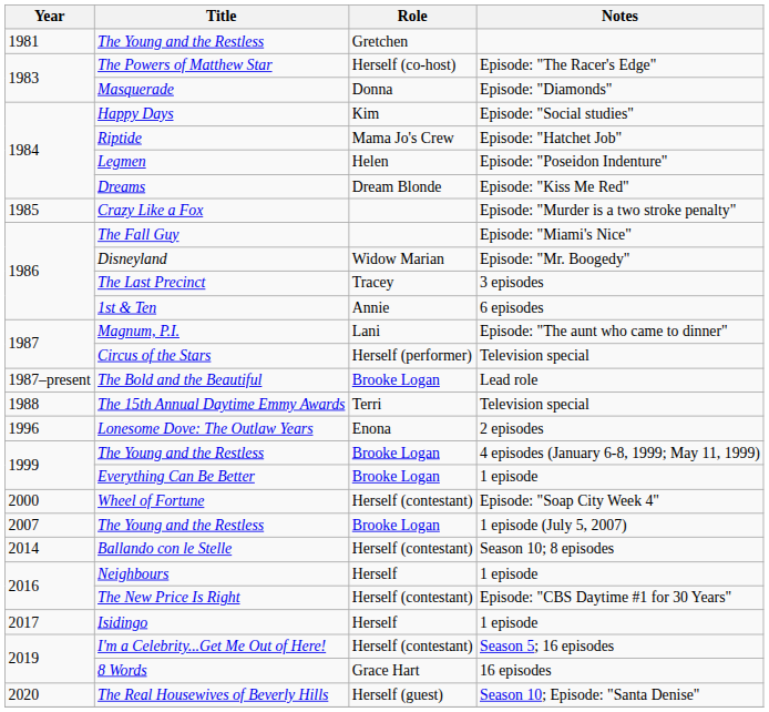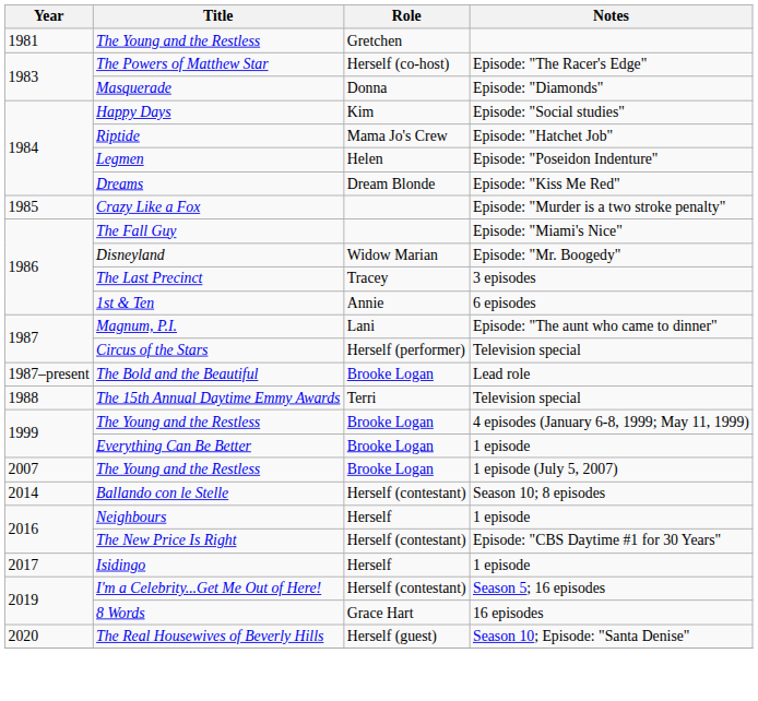 <table class="wikitable sortable">
 <tr>
 <th>Year</th>
 <th>Title</th>
 <th>Role</th>
 <th class="unsortable">Notes</th>
 </tr>
 <tr>
 <td>1981</td>
 <td><em><a href='#'>The Young and the Restless</a></em></td>
 <td>Gretchen</td>
 <td></td>
 </tr>
 <tr>
 <td rowspan="2">1983</td>
 <td><em><a href='#'>The Powers of Matthew Star</a></em></td>
 <td>Herself (co-host)</td>
 <td>Episode: "The Racer's Edge"</td>
 </tr>
 <tr>
 <td><em><a href='#'>Masquerade</a></em></td>
 <td>Donna</td>
 <td>Episode: "Diamonds"</td>
 </tr>
 <tr>
 <td rowspan="4">1984</td>
 <td><em><a href='#'>Happy Days</a></em></td>
 <td>Kim</td>
 <td>Episode: "Social studies"</td>
 </tr>
 <tr>
 <td><em><a href='#'>Riptide</a></em></td>
 <td>Mama Jo's Crew</td>
 <td>Episode: "Hatchet Job"</td>
 </tr>
 <tr>
 <td><em><a href='#'>Legmen</a></em></td>
 <td>Helen</td>
 <td>Episode: "Poseidon Indenture"</td>
 </tr>
 <tr>
 <td><em><a href='#'>Dreams</a></em></td>
 <td>Dream Blonde</td>
 <td>Episode: "Kiss Me Red"</td>
 </tr>
 <tr>
 <td>1985</td>
 <td><em><a href='#'>Crazy Like a Fox</a></em></td>
 <td></td>
 <td>Episode: "Murder is a two stroke penalty"</td>
 </tr>
 <tr>
 <td rowspan="4">1986</td>
 <td><em><a href='#'>The Fall Guy</a></em></td>
 <td></td>
 <td>Episode: "Miami's Nice"</td>
 </tr>
 <tr>
 <td><em>Disneyland</em></td>
 <td>Widow Marian</td>
 <td>Episode: "Mr. Boogedy"</td>
 </tr>
 <tr>
 <td><em><a href='#'>The Last Precinct</a></em></td>
 <td>Tracey</td>
 <td>3 episodes</td>
 </tr>
 <tr>
 <td><em><a href='#'>1st & Ten</a></em></td>
 <td>Annie</td>
 <td>6 episodes</td>
 </tr>
 <tr>
 <td rowspan="2">1987</td>
 <td><em><a href='#'>Magnum, P.I.</a></em></td>
 <td>Lani</td>
 <td>Episode: "The aunt who came to dinner"</td>
 </tr>
 <tr>
 <td><em><a href='#'>Circus of the Stars</a></em></td>
 <td>Herself (performer)</td>
 <td>Television special</td>
 </tr>
 <tr>
 <td>1987–present</td>
 <td><em><a href='#'>The Bold and the Beautiful</a></em></td>
 <td><a href='#'>Brooke Logan</a></td>
 <td>Lead role</td>
 </tr>
 <tr>
 <td>1988</td>
 <td><em><a href='#'>The 15th Annual Daytime Emmy Awards</a></em></td>
 <td>Terri</td>
 <td>Television special</td>
 </tr>
 <tr>
-<td>1996</td>
-<td><em><a href='#'>Lonesome Dove: The Outlaw Years</a></em></td>
-<td>Enona</td>
-<td>2 episodes</td>
-</tr>
-<tr>
 <td rowspan="2">1999</td>
 <td><em><a href='#'>The Young and the Restless</a></em></td>
 <td><a href='#'>Brooke Logan</a></td>
 <td>4 episodes (January 6-8, 1999; May 11, 1999)</td>
 </tr>
 <tr>
 <td><em><a href='#'>Everything Can Be Better</a></em></td>
 <td><a href='#'>Brooke Logan</a></td>
 <td>1 episode</td>
-</tr>
-<tr>
-<td>2000</td>
-<td><em><a href='#'>Wheel of Fortune</a></em></td>
-<td>Herself (contestant)</td>
-<td>Episode: "Soap City Week 4"</td>
 </tr>
 <tr>
 <td>2007</td>
 <td><em><a href='#'>The Young and the Restless</a></em></td>
 <td><a href='#'>Brooke Logan</a></td>
 <td>1 episode (July 5, 2007)</td>
 </tr>
 <tr>
 <td>2014</td>
 <td><em><a href='#'>Ballando con le Stelle</a></em></td>
 <td>Herself (contestant)</td>
 <td>Season 10; 8 episodes</td>
 </tr>
 <tr>
 <td rowspan="2">2016</td>
 <td><em><a href='#'>Neighbours</a></em></td>
 <td>Herself</td>
 <td>1 episode</td>
 </tr>
 <tr>
 <td><em><a href='#'>The New Price Is Right</a></em></td>
 <td>Herself (contestant)</td>
 <td>Episode: "CBS Daytime #1 for 30 Years"</td>
 </tr>
 <tr>
 <td>2017</td>
 <td><em><a href='#'>Isidingo</a></em></td>
 <td>Herself</td>
 <td>1 episode</td>
 </tr>
 <tr>
 <td rowspan="2">2019</td>
 <td><em><a href='#'>I'm a Celebrity...Get Me Out of Here!</a></em></td>
 <td>Herself (contestant)</td>
 <td><a href='#'>Season 5</a>; 16 episodes</td>
 </tr>
 <tr>
 <td><em><a href='#'>8 Words</a></em></td>
 <td>Grace Hart</td>
 <td>16 episodes</td>
 </tr>
 <tr>
 <td>2020</td>
 <td><em><a href='#'>The Real Housewives of Beverly Hills</a></em></td>
 <td>Herself (guest)</td>
 <td><a href='#'>Season 10</a>; Episode: "Santa Denise"</td>
 </tr>
 <tr>
 </tr>
 </table>
